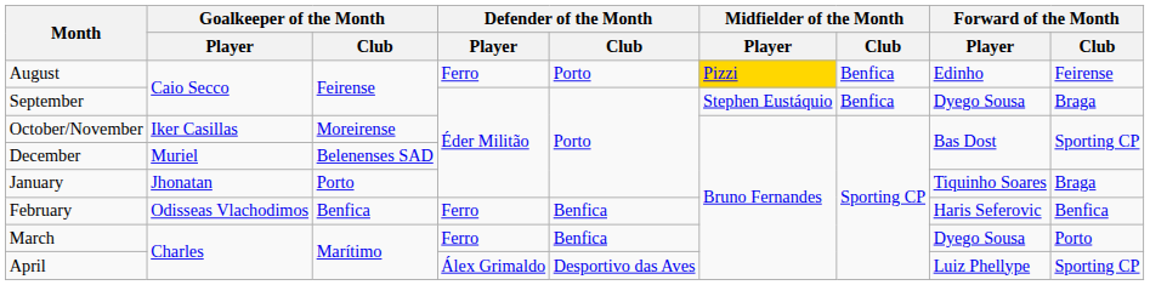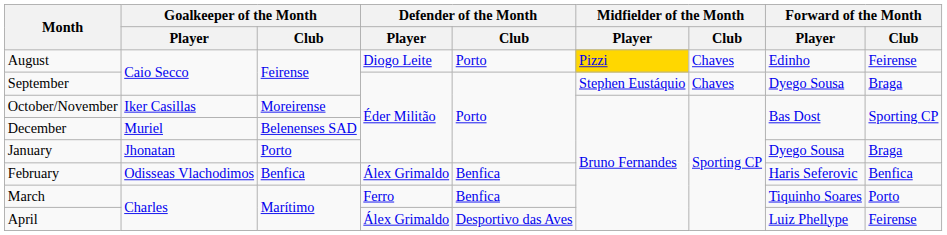 <table class="wikitable sortable">
 <tr>
 <th rowspan=2>Month</th>
 <th colspan=2>Goalkeeper of the Month</th>
 <th colspan=2>Defender of the Month</th>
 <th colspan=2>Midfielder of the Month</th>
 <th colspan=2>Forward of the Month</th>
 </tr>
 <tr>
 <th>Player</th>
 <th>Club</th>
 <th>Player</th>
 <th>Club</th>
 <th>Player</th>
 <th>Club</th>
 <th>Player</th>
 <th>Club</th>
 </tr>
 <tr>
 <td>August</td>
 <td rowspan="2"> <a href='#'>Caio Secco</a></td>
 <td rowspan="2"><a href='#'>Feirense</a></td>
-<td> <a href='#'>Ferro</a></td>
+<td> <a href='#'>Diogo Leite</a></td>
 <td><a href='#'>Porto</a></td>
 <td style="background: gold;"> <a href='#'>Pizzi</a></td>
-<td><a href='#'>Benfica</a></td>
+<td><a href='#'>Chaves</a></td>
 <td> <a href='#'>Edinho</a></td>
 <td><a href='#'>Feirense</a></td>
 </tr>
 <tr>
 <td>September</td>
 <td rowspan="4"> <a href='#'>Éder Militão</a></td>
 <td rowspan="4"><a href='#'>Porto</a></td>
 <td> <a href='#'>Stephen Eustáquio</a></td>
-<td><a href='#'>Benfica</a></td>
+<td><a href='#'>Chaves</a></td>
 <td> <a href='#'>Dyego Sousa</a></td>
 <td><a href='#'>Braga</a></td>
 </tr>
 <tr>
 <td>October/November</td>
 <td> <a href='#'>Iker Casillas</a></td>
 <td><a href='#'>Moreirense</a></td>
 <td rowspan="6"> <a href='#'>Bruno Fernandes</a></td>
 <td rowspan="6"><a href='#'>Sporting CP</a></td>
 <td rowspan="2"> <a href='#'>Bas Dost</a></td>
 <td rowspan="2"><a href='#'>Sporting CP</a></td>
 </tr>
 <tr>
 <td>December</td>
 <td> <a href='#'>Muriel</a></td>
 <td><a href='#'>Belenenses SAD</a></td>
 </tr>
 <tr>
 <td>January</td>
 <td> <a href='#'>Jhonatan</a></td>
 <td><a href='#'>Porto</a></td>
-<td> <a href='#'>Tiquinho Soares</a></td>
+<td> <a href='#'>Dyego Sousa</a></td>
 <td><a href='#'>Braga</a></td>
 </tr>
 <tr>
 <td>February</td>
 <td> <a href='#'>Odisseas Vlachodimos</a></td>
 <td><a href='#'>Benfica</a></td>
-<td> <a href='#'>Ferro</a></td>
+<td> <a href='#'>Álex Grimaldo</a></td>
 <td><a href='#'>Benfica</a></td>
 <td> <a href='#'>Haris Seferovic</a></td>
 <td><a href='#'>Benfica</a></td>
 </tr>
 <tr>
 <td>March</td>
 <td rowspan="2"> <a href='#'>Charles</a></td>
 <td rowspan="2"><a href='#'>Marítimo</a></td>
 <td> <a href='#'>Ferro</a></td>
 <td><a href='#'>Benfica</a></td>
-<td> <a href='#'>Dyego Sousa</a></td>
+<td> <a href='#'>Tiquinho Soares</a></td>
 <td><a href='#'>Porto</a></td>
 </tr>
 <tr>
 <td>April</td>
 <td> <a href='#'>Álex Grimaldo</a></td>
 <td><a href='#'>Desportivo das Aves</a></td>
 <td> <a href='#'>Luiz Phellype</a></td>
-<td><a href='#'>Sporting CP</a></td>
+<td><a href='#'>Feirense</a></td>
 </tr>
 </table>
